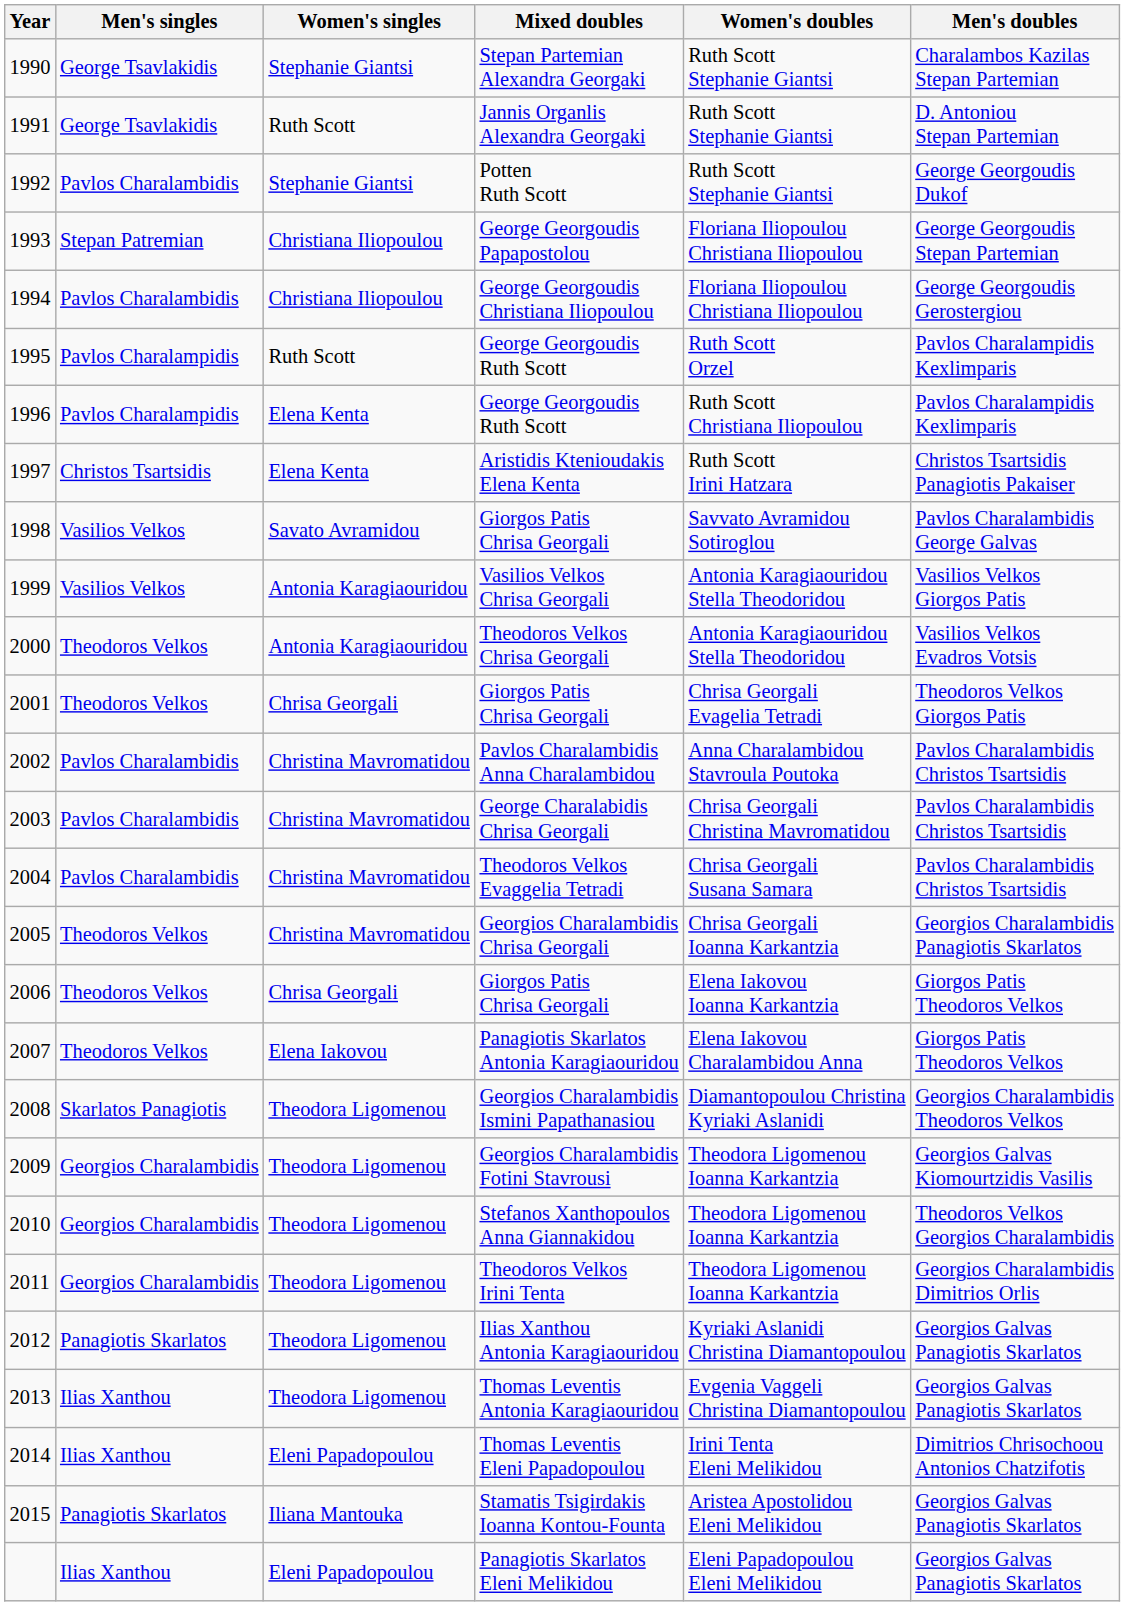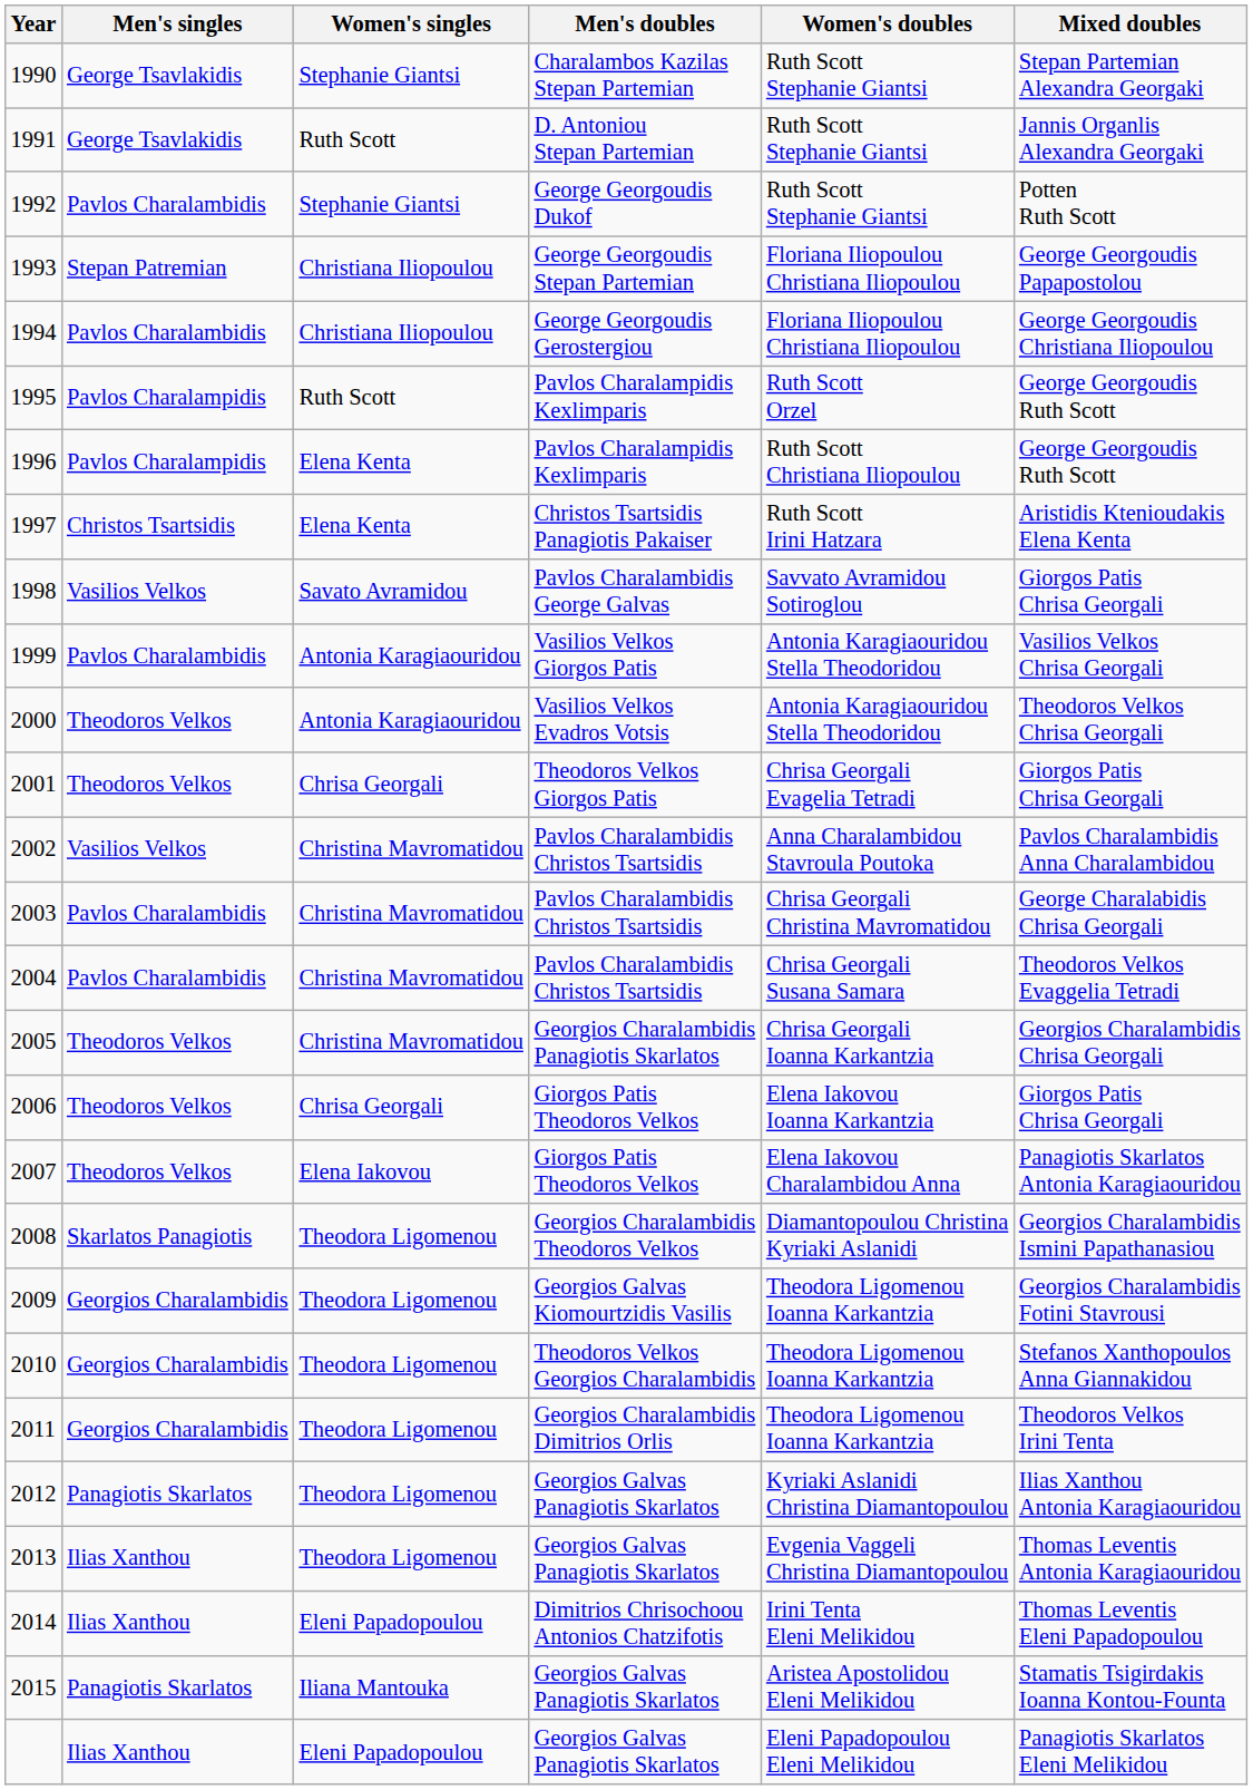 <table class=wikitable style="font-size:90%;">
 <tr>
 <th>Year</th>
 <th>Men's singles</th>
 <th>Women's singles</th>
+<th>Men's doubles</th>
+<th>Women's doubles</th>
 <th>Mixed doubles</th>
-<th>Women's doubles</th>
-<th>Men's doubles</th>
 </tr>
 <tr>
 <td>1990</td>
 <td><a href='#'>George Tsavlakidis</a></td>
 <td><a href='#'>Stephanie Giantsi</a></td>
+<td><a href='#'>Charalambos Kazilas</a><br><a href='#'>Stepan Partemian</a></td>
+<td>Ruth Scott<br><a href='#'>Stephanie Giantsi</a></td>
 <td><a href='#'>Stepan Partemian</a><br><a href='#'>Alexandra Georgaki</a></td>
-<td>Ruth Scott<br><a href='#'>Stephanie Giantsi</a></td>
-<td><a href='#'>Charalambos Kazilas</a><br><a href='#'>Stepan Partemian</a></td>
 </tr>
 <tr>
 <td>1991</td>
 <td><a href='#'>George Tsavlakidis</a></td>
 <td>Ruth Scott</td>
+<td><a href='#'>D. Antoniou</a><br><a href='#'>Stepan Partemian</a></td>
+<td>Ruth Scott<br><a href='#'>Stephanie Giantsi</a></td>
 <td><a href='#'>Jannis Organlis</a><br><a href='#'>Alexandra Georgaki</a></td>
-<td>Ruth Scott<br><a href='#'>Stephanie Giantsi</a></td>
-<td><a href='#'>D. Antoniou</a><br><a href='#'>Stepan Partemian</a></td>
 </tr>
 <tr>
 <td>1992</td>
 <td><a href='#'>Pavlos Charalambidis</a></td>
 <td><a href='#'>Stephanie Giantsi</a></td>
+<td><a href='#'>George Georgoudis</a><br><a href='#'>Dukof</a></td>
+<td>Ruth Scott<br><a href='#'>Stephanie Giantsi</a></td>
 <td>Potten<br>Ruth Scott</td>
-<td>Ruth Scott<br><a href='#'>Stephanie Giantsi</a></td>
-<td><a href='#'>George Georgoudis</a><br><a href='#'>Dukof</a></td>
 </tr>
 <tr>
 <td>1993</td>
 <td><a href='#'>Stepan Patremian</a></td>
 <td><a href='#'>Christiana Iliopoulou</a></td>
+<td><a href='#'>George Georgoudis</a><br><a href='#'>Stepan Partemian</a></td>
+<td><a href='#'>Floriana Iliopoulou</a><br><a href='#'>Christiana Iliopoulou</a></td>
 <td><a href='#'>George Georgoudis</a><br><a href='#'>Papapostolou</a></td>
-<td><a href='#'>Floriana Iliopoulou</a><br><a href='#'>Christiana Iliopoulou</a></td>
-<td><a href='#'>George Georgoudis</a><br><a href='#'>Stepan Partemian</a></td>
 </tr>
 <tr>
 <td>1994</td>
 <td><a href='#'>Pavlos Charalambidis</a></td>
 <td><a href='#'>Christiana Iliopoulou</a></td>
+<td><a href='#'>George Georgoudis</a><br><a href='#'>Gerostergiou</a></td>
+<td><a href='#'>Floriana Iliopoulou</a><br><a href='#'>Christiana Iliopoulou</a></td>
 <td><a href='#'>George Georgoudis</a><br><a href='#'>Christiana Iliopoulou</a></td>
-<td><a href='#'>Floriana Iliopoulou</a><br><a href='#'>Christiana Iliopoulou</a></td>
-<td><a href='#'>George Georgoudis</a><br><a href='#'>Gerostergiou</a></td>
 </tr>
 <tr>
 <td>1995</td>
 <td><a href='#'>Pavlos Charalampidis</a></td>
 <td>Ruth Scott</td>
+<td><a href='#'>Pavlos Charalampidis</a><br><a href='#'>Kexlimparis</a></td>
+<td><a href='#'>Ruth Scott</a><br><a href='#'>Orzel</a></td>
 <td><a href='#'>George Georgoudis</a><br>Ruth Scott</td>
-<td><a href='#'>Ruth Scott</a><br><a href='#'>Orzel</a></td>
-<td><a href='#'>Pavlos Charalampidis</a><br><a href='#'>Kexlimparis</a></td>
 </tr>
 <tr>
 <td>1996</td>
 <td><a href='#'>Pavlos Charalampidis</a></td>
 <td><a href='#'>Elena Kenta</a></td>
+<td><a href='#'>Pavlos Charalampidis</a><br><a href='#'>Kexlimparis</a></td>
+<td>Ruth Scott<br><a href='#'>Christiana Iliopoulou</a></td>
 <td><a href='#'>George Georgoudis</a><br>Ruth Scott</td>
-<td>Ruth Scott<br><a href='#'>Christiana Iliopoulou</a></td>
-<td><a href='#'>Pavlos Charalampidis</a><br><a href='#'>Kexlimparis</a></td>
 </tr>
 <tr>
 <td>1997</td>
 <td><a href='#'>Christos Tsartsidis</a></td>
 <td><a href='#'>Elena Kenta</a></td>
+<td><a href='#'>Christos Tsartsidis</a><br><a href='#'>Panagiotis Pakaiser</a></td>
+<td>Ruth Scott<br><a href='#'>Irini Hatzara</a></td>
 <td><a href='#'>Aristidis Ktenioudakis</a><br><a href='#'>Elena Kenta</a></td>
-<td>Ruth Scott<br><a href='#'>Irini Hatzara</a></td>
-<td><a href='#'>Christos Tsartsidis</a><br><a href='#'>Panagiotis Pakaiser</a></td>
 </tr>
 <tr>
 <td>1998</td>
 <td><a href='#'>Vasilios Velkos</a></td>
 <td><a href='#'>Savato Avramidou</a></td>
+<td><a href='#'>Pavlos Charalambidis</a><br><a href='#'>George Galvas</a></td>
+<td><a href='#'>Savvato Avramidou</a><br><a href='#'>Sotiroglou</a></td>
 <td><a href='#'>Giorgos Patis</a><br><a href='#'>Chrisa Georgali</a></td>
-<td><a href='#'>Savvato Avramidou</a><br><a href='#'>Sotiroglou</a></td>
-<td><a href='#'>Pavlos Charalambidis</a><br><a href='#'>George Galvas</a></td>
 </tr>
 <tr>
 <td>1999</td>
-<td><a href='#'>Vasilios Velkos</a></td>
+<td><a href='#'>Pavlos Charalambidis</a></td>
 <td><a href='#'>Antonia Karagiaouridou</a></td>
+<td><a href='#'>Vasilios Velkos</a><br><a href='#'>Giorgos Patis</a></td>
+<td><a href='#'>Antonia Karagiaouridou</a><br><a href='#'>Stella Theodoridou</a></td>
 <td><a href='#'>Vasilios Velkos</a><br><a href='#'>Chrisa Georgali</a></td>
-<td><a href='#'>Antonia Karagiaouridou</a><br><a href='#'>Stella Theodoridou</a></td>
-<td><a href='#'>Vasilios Velkos</a><br><a href='#'>Giorgos Patis</a></td>
 </tr>
 <tr>
 <td>2000</td>
 <td><a href='#'>Theodoros Velkos</a></td>
 <td><a href='#'>Antonia Karagiaouridou</a></td>
+<td><a href='#'>Vasilios Velkos</a><br><a href='#'>Evadros Votsis</a></td>
+<td><a href='#'>Antonia Karagiaouridou</a><br><a href='#'>Stella Theodoridou</a></td>
 <td><a href='#'>Theodoros Velkos</a><br><a href='#'>Chrisa Georgali</a></td>
-<td><a href='#'>Antonia Karagiaouridou</a><br><a href='#'>Stella Theodoridou</a></td>
-<td><a href='#'>Vasilios Velkos</a><br><a href='#'>Evadros Votsis</a></td>
 </tr>
 <tr>
 <td>2001</td>
 <td><a href='#'>Theodoros Velkos</a></td>
 <td><a href='#'>Chrisa Georgali</a></td>
+<td><a href='#'>Theodoros Velkos</a><br><a href='#'>Giorgos Patis</a></td>
+<td><a href='#'>Chrisa Georgali</a><br><a href='#'>Evagelia Tetradi</a></td>
 <td><a href='#'>Giorgos Patis</a><br><a href='#'>Chrisa Georgali</a></td>
-<td><a href='#'>Chrisa Georgali</a><br><a href='#'>Evagelia Tetradi</a></td>
-<td><a href='#'>Theodoros Velkos</a><br><a href='#'>Giorgos Patis</a></td>
 </tr>
 <tr>
 <td>2002</td>
-<td><a href='#'>Pavlos Charalambidis</a></td>
+<td><a href='#'>Vasilios Velkos</a></td>
 <td><a href='#'>Christina Mavromatidou</a></td>
+<td><a href='#'>Pavlos Charalambidis</a><br><a href='#'>Christos Tsartsidis</a></td>
+<td><a href='#'>Anna Charalambidou</a><br><a href='#'>Stavroula Poutoka</a></td>
 <td><a href='#'>Pavlos Charalambidis</a><br><a href='#'>Anna Charalambidou</a></td>
-<td><a href='#'>Anna Charalambidou</a><br><a href='#'>Stavroula Poutoka</a></td>
-<td><a href='#'>Pavlos Charalambidis</a><br><a href='#'>Christos Tsartsidis</a></td>
 </tr>
 <tr>
 <td>2003</td>
 <td><a href='#'>Pavlos Charalambidis</a></td>
 <td><a href='#'>Christina Mavromatidou</a></td>
+<td><a href='#'>Pavlos Charalambidis</a><br><a href='#'>Christos Tsartsidis</a></td>
+<td><a href='#'>Chrisa Georgali</a><br><a href='#'>Christina Mavromatidou</a></td>
 <td><a href='#'>George Charalabidis</a><br><a href='#'>Chrisa Georgali</a></td>
-<td><a href='#'>Chrisa Georgali</a><br><a href='#'>Christina Mavromatidou</a></td>
-<td><a href='#'>Pavlos Charalambidis</a><br><a href='#'>Christos Tsartsidis</a></td>
 </tr>
 <tr>
 <td>2004</td>
 <td><a href='#'>Pavlos Charalambidis</a></td>
 <td><a href='#'>Christina Mavromatidou</a></td>
+<td><a href='#'>Pavlos Charalambidis</a><br><a href='#'>Christos Tsartsidis</a></td>
+<td><a href='#'>Chrisa Georgali</a><br><a href='#'>Susana Samara</a></td>
 <td><a href='#'>Theodoros Velkos</a><br><a href='#'>Evaggelia Tetradi</a></td>
-<td><a href='#'>Chrisa Georgali</a><br><a href='#'>Susana Samara</a></td>
-<td><a href='#'>Pavlos Charalambidis</a><br><a href='#'>Christos Tsartsidis</a></td>
 </tr>
 <tr>
 <td>2005</td>
 <td><a href='#'>Theodoros Velkos</a></td>
 <td><a href='#'>Christina Mavromatidou</a></td>
+<td><a href='#'>Georgios Charalambidis</a><br><a href='#'>Panagiotis Skarlatos</a></td>
+<td><a href='#'>Chrisa Georgali</a><br><a href='#'>Ioanna Karkantzia</a></td>
 <td><a href='#'>Georgios Charalambidis</a><br><a href='#'>Chrisa Georgali</a></td>
-<td><a href='#'>Chrisa Georgali</a><br><a href='#'>Ioanna Karkantzia</a></td>
-<td><a href='#'>Georgios Charalambidis</a><br><a href='#'>Panagiotis Skarlatos</a></td>
 </tr>
 <tr>
 <td>2006</td>
 <td><a href='#'>Theodoros Velkos</a></td>
 <td><a href='#'>Chrisa Georgali</a></td>
+<td><a href='#'>Giorgos Patis</a><br><a href='#'>Theodoros Velkos</a></td>
+<td><a href='#'>Elena Iakovou</a><br><a href='#'>Ioanna Karkantzia</a></td>
 <td><a href='#'>Giorgos Patis</a><br><a href='#'>Chrisa Georgali</a></td>
-<td><a href='#'>Elena Iakovou</a><br><a href='#'>Ioanna Karkantzia</a></td>
-<td><a href='#'>Giorgos Patis</a><br><a href='#'>Theodoros Velkos</a></td>
 </tr>
 <tr>
 <td>2007</td>
 <td><a href='#'>Theodoros Velkos</a></td>
 <td><a href='#'>Elena Iakovou</a></td>
+<td><a href='#'>Giorgos Patis</a><br><a href='#'>Theodoros Velkos</a></td>
+<td><a href='#'>Elena Iakovou</a><br><a href='#'>Charalambidou Anna</a></td>
 <td><a href='#'>Panagiotis Skarlatos</a><br><a href='#'>Antonia Karagiaouridou</a></td>
-<td><a href='#'>Elena Iakovou</a><br><a href='#'>Charalambidou Anna</a></td>
-<td><a href='#'>Giorgos Patis</a><br><a href='#'>Theodoros Velkos</a></td>
 </tr>
 <tr>
 <td>2008</td>
 <td><a href='#'>Skarlatos Panagiotis</a></td>
 <td><a href='#'>Theodora Ligomenou</a></td>
+<td><a href='#'>Georgios Charalambidis</a><br><a href='#'>Theodoros Velkos</a></td>
+<td><a href='#'>Diamantopoulou Christina</a><br><a href='#'>Kyriaki Aslanidi</a></td>
 <td><a href='#'>Georgios Charalambidis</a><br><a href='#'>Ismini Papathanasiou</a></td>
-<td><a href='#'>Diamantopoulou Christina</a><br><a href='#'>Kyriaki Aslanidi</a></td>
-<td><a href='#'>Georgios Charalambidis</a><br><a href='#'>Theodoros Velkos</a></td>
 </tr>
 <tr>
 <td>2009</td>
 <td><a href='#'>Georgios Charalambidis</a></td>
 <td><a href='#'>Theodora Ligomenou</a></td>
+<td><a href='#'>Georgios Galvas</a><br><a href='#'>Kiomourtzidis Vasilis</a></td>
+<td><a href='#'>Theodora Ligomenou</a><br><a href='#'>Ioanna Karkantzia</a></td>
 <td><a href='#'>Georgios Charalambidis</a><br><a href='#'>Fotini Stavrousi</a></td>
-<td><a href='#'>Theodora Ligomenou</a><br><a href='#'>Ioanna Karkantzia</a></td>
-<td><a href='#'>Georgios Galvas</a><br><a href='#'>Kiomourtzidis Vasilis</a></td>
 </tr>
 <tr>
 <td>2010</td>
 <td><a href='#'>Georgios Charalambidis</a></td>
 <td><a href='#'>Theodora Ligomenou</a></td>
+<td><a href='#'>Theodoros Velkos</a><br><a href='#'>Georgios Charalambidis</a></td>
+<td><a href='#'>Theodora Ligomenou</a><br><a href='#'>Ioanna Karkantzia</a></td>
 <td><a href='#'>Stefanos Xanthopoulos</a><br><a href='#'>Anna Giannakidou</a></td>
-<td><a href='#'>Theodora Ligomenou</a><br><a href='#'>Ioanna Karkantzia</a></td>
-<td><a href='#'>Theodoros Velkos</a><br><a href='#'>Georgios Charalambidis</a></td>
 </tr>
 <tr>
 <td>2011</td>
 <td><a href='#'>Georgios Charalambidis</a></td>
 <td><a href='#'>Theodora Ligomenou</a></td>
+<td><a href='#'>Georgios Charalambidis</a><br><a href='#'>Dimitrios Orlis</a></td>
+<td><a href='#'>Theodora Ligomenou</a><br><a href='#'>Ioanna Karkantzia</a></td>
 <td><a href='#'>Theodoros Velkos</a><br><a href='#'>Irini Tenta</a></td>
-<td><a href='#'>Theodora Ligomenou</a><br><a href='#'>Ioanna Karkantzia</a></td>
-<td><a href='#'>Georgios Charalambidis</a><br><a href='#'>Dimitrios Orlis</a></td>
 </tr>
 <tr>
 <td>2012</td>
 <td><a href='#'>Panagiotis Skarlatos</a></td>
 <td><a href='#'>Theodora Ligomenou</a></td>
+<td><a href='#'>Georgios Galvas</a><br><a href='#'>Panagiotis Skarlatos</a></td>
+<td><a href='#'>Kyriaki Aslanidi</a><br><a href='#'>Christina Diamantopoulou</a></td>
 <td><a href='#'>Ilias Xanthou</a><br><a href='#'>Antonia Karagiaouridou</a></td>
-<td><a href='#'>Kyriaki Aslanidi</a><br><a href='#'>Christina Diamantopoulou</a></td>
-<td><a href='#'>Georgios Galvas</a><br><a href='#'>Panagiotis Skarlatos</a></td>
 </tr>
 <tr>
 <td>2013</td>
 <td><a href='#'>Ilias Xanthou</a></td>
 <td><a href='#'>Theodora Ligomenou</a></td>
+<td><a href='#'>Georgios Galvas</a><br><a href='#'>Panagiotis Skarlatos</a></td>
+<td><a href='#'>Evgenia Vaggeli</a><br><a href='#'>Christina Diamantopoulou</a></td>
 <td><a href='#'>Thomas Leventis</a><br><a href='#'>Antonia Karagiaouridou</a></td>
-<td><a href='#'>Evgenia Vaggeli</a><br><a href='#'>Christina Diamantopoulou</a></td>
-<td><a href='#'>Georgios Galvas</a><br><a href='#'>Panagiotis Skarlatos</a></td>
 </tr>
 <tr>
 <td>2014</td>
 <td><a href='#'>Ilias Xanthou</a></td>
 <td><a href='#'>Eleni Papadopoulou</a></td>
+<td><a href='#'>Dimitrios Chrisochoou</a><br><a href='#'>Antonios Chatzifotis</a></td>
+<td><a href='#'>Irini Tenta</a><br><a href='#'>Eleni Melikidou</a></td>
 <td><a href='#'>Thomas Leventis</a><br><a href='#'>Eleni Papadopoulou</a></td>
-<td><a href='#'>Irini Tenta</a><br><a href='#'>Eleni Melikidou</a></td>
-<td><a href='#'>Dimitrios Chrisochoou</a><br><a href='#'>Antonios Chatzifotis</a></td>
 </tr>
 <tr>
 <td>2015</td>
 <td><a href='#'>Panagiotis Skarlatos</a></td>
 <td><a href='#'>Iliana Mantouka</a></td>
+<td><a href='#'>Georgios Galvas</a><br><a href='#'>Panagiotis Skarlatos</a></td>
+<td><a href='#'>Aristea Apostolidou</a><br><a href='#'>Eleni Melikidou</a></td>
 <td><a href='#'>Stamatis Tsigirdakis</a><br><a href='#'>Ioanna Kontou-Founta</a></td>
-<td><a href='#'>Aristea Apostolidou</a><br><a href='#'>Eleni Melikidou</a></td>
-<td><a href='#'>Georgios Galvas</a><br><a href='#'>Panagiotis Skarlatos</a></td>
 </tr>
 <tr>
 <td></td>
 <td><a href='#'>Ilias Xanthou</a></td>
 <td><a href='#'>Eleni Papadopoulou</a></td>
+<td><a href='#'>Georgios Galvas</a><br><a href='#'>Panagiotis Skarlatos</a></td>
+<td><a href='#'>Eleni Papadopoulou</a><br><a href='#'>Eleni Melikidou</a></td>
 <td><a href='#'>Panagiotis Skarlatos</a><br><a href='#'>Eleni Melikidou</a></td>
-<td><a href='#'>Eleni Papadopoulou</a><br><a href='#'>Eleni Melikidou</a></td>
-<td><a href='#'>Georgios Galvas</a><br><a href='#'>Panagiotis Skarlatos</a></td>
 </tr>
 </table>
